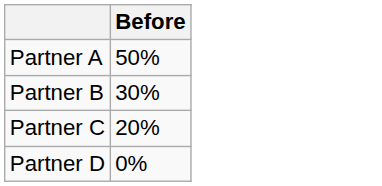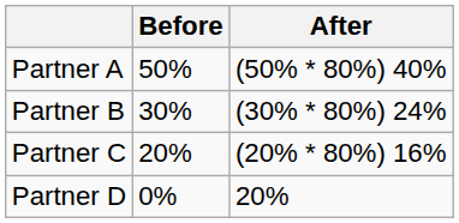 <table class="wikitable">
 <tr>
 <th></th>
 <th>Before</th>
+<th>After</th>
 </tr>
 <tr>
 <td>Partner A</td>
 <td>50%</td>
+<td>(50% * 80%) 40%</td>
 </tr>
 <tr>
 <td>Partner B</td>
 <td>30%</td>
+<td>(30% * 80%) 24%</td>
 </tr>
 <tr>
 <td>Partner C</td>
 <td>20%</td>
+<td>(20% * 80%) 16%</td>
 </tr>
 <tr>
 <td>Partner D</td>
 <td>0%</td>
+<td>20%</td>
 </tr>
 </table>
